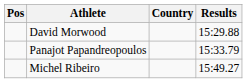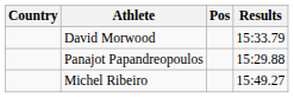 <table class="wikitable wikble">
 <tr>
+<th>Country</th>
+<th>Athlete</th>
 <th>Pos</th>
-<th>Athlete</th>
-<th>Country</th>
 <th>Results</th>
 </tr>
 <tr>
+<td></td>
+<td>David Morwood</td>
 <td align="center"></td>
-<td>David Morwood</td>
+<td>15:33.79</td>
+</tr>
+<tr>
 <td></td>
+<td>Panajot Papandreopoulos</td>
+<td align="center"></td>
 <td>15:29.88</td>
 </tr>
 <tr>
+<td></td>
+<td>Michel Ribeiro</td>
 <td align="center"></td>
-<td>Panajot Papandreopoulos</td>
-<td></td>
-<td>15:33.79</td>
-</tr>
-<tr>
-<td align="center"></td>
-<td>Michel Ribeiro</td>
-<td></td>
 <td>15:49.27</td>
 </tr>
 </table>
